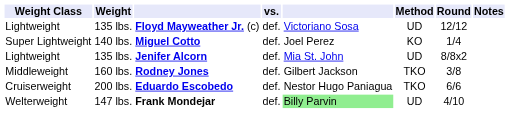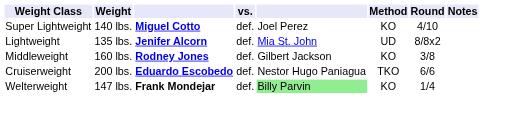 <table class="toccolours" style="font-size: 85%;">
 <tr>
 <th style="background:#e6e8fa; color:#000; text-align:center;">Weight Class</th>
 <th style="background:#e6e8fa; color:#000; text-align:center;">Weight</th>
 <th style="background:#e6e8fa; color:#000; text-align:center;"></th>
 <th style="background:#e6e8fa; color:#000; text-align:center;">vs.</th>
 <th style="background:#e6e8fa; color:#000; text-align:center;"></th>
 <th style="background:#e6e8fa; color:#000; text-align:center;">Method</th>
 <th style="background:#e6e8fa; color:#000; text-align:center;">Round</th>
 <th style="background:#e6e8fa; color:#000; text-align:center;">Notes</th>
 </tr>
 <tr>
-<td>Lightweight</td>
-<td>135 lbs.</td>
-<td><strong><a href='#'>Floyd Mayweather Jr.</a></strong> (c)</td>
-<td>def.</td>
-<td><a href='#'>Victoriano Sosa</a></td>
-<td align=center>UD</td>
-<td align=center>12/12</td>
-<td></td>
-</tr>
-<tr>
 <td>Super Lightweight</td>
 <td>140 lbs.</td>
 <td><strong><a href='#'>Miguel Cotto</a></strong></td>
 <td>def.</td>
 <td>Joel Perez</td>
 <td align=center>KO</td>
-<td align=center>1/4</td>
+<td align=center>4/10</td>
 </tr>
 <tr>
 <td>Lightweight</td>
 <td>135 lbs.</td>
 <td><strong><a href='#'>Jenifer Alcorn</a></strong></td>
 <td>def.</td>
 <td><a href='#'>Mia St. John</a></td>
 <td align=center>UD</td>
 <td align=center>8/8x2</td>
 </tr>
 <tr>
 <td>Middleweight</td>
 <td>160 lbs.</td>
 <td><strong><a href='#'>Rodney Jones</a></strong></td>
 <td>def.</td>
 <td>Gilbert Jackson</td>
-<td align=center>TKO</td>
+<td align=center>KO</td>
 <td align=center>3/8</td>
 </tr>
 <tr>
 <td>Cruiserweight</td>
 <td>200 lbs.</td>
 <td><strong><a href='#'>Eduardo Escobedo</a></strong></td>
 <td>def.</td>
 <td>Nestor Hugo Paniagua</td>
 <td align=center>TKO</td>
 <td align=center>6/6</td>
 </tr>
 <tr>
 <td>Welterweight</td>
 <td>147 lbs.</td>
 <td><strong>Frank Mondejar</strong></td>
 <td>def.</td>
 <td style="background: lightgreen;">Billy Parvin</td>
-<td align=center>UD</td>
-<td align=center>4/10</td>
+<td align=center>KO</td>
+<td align=center>1/4</td>
 </tr>
 </table>
